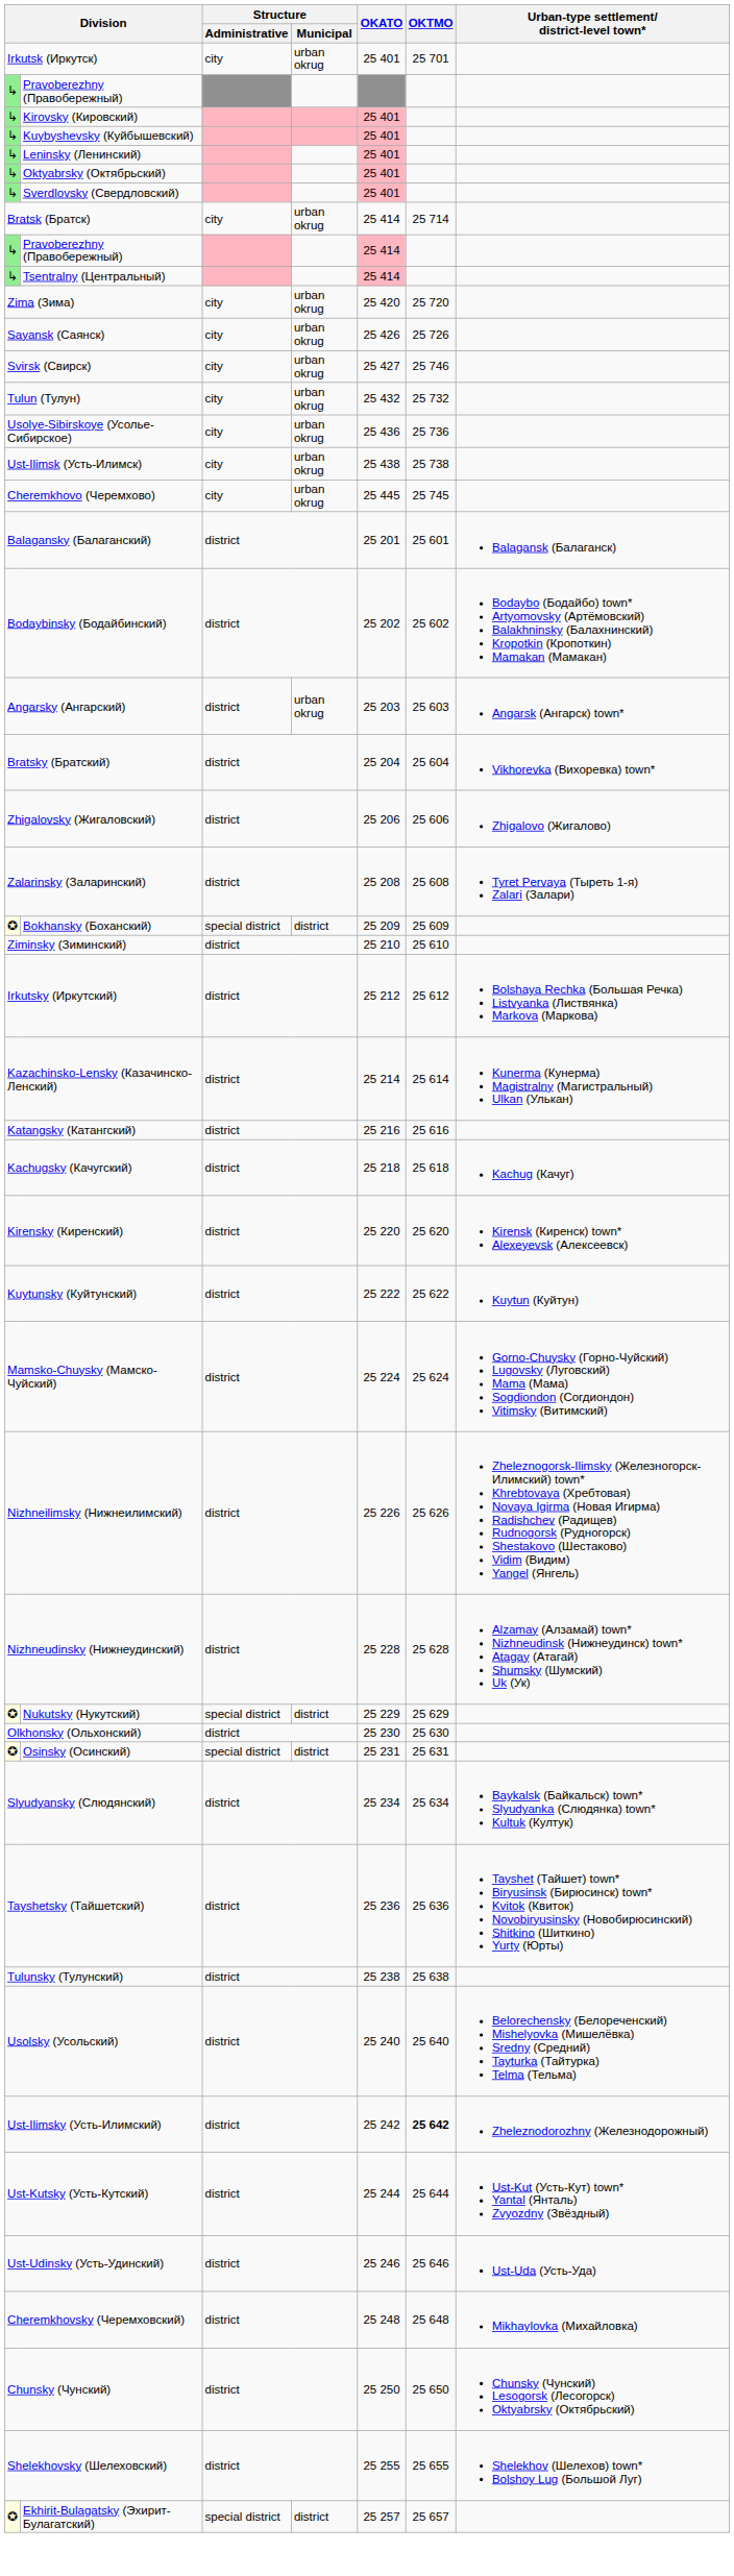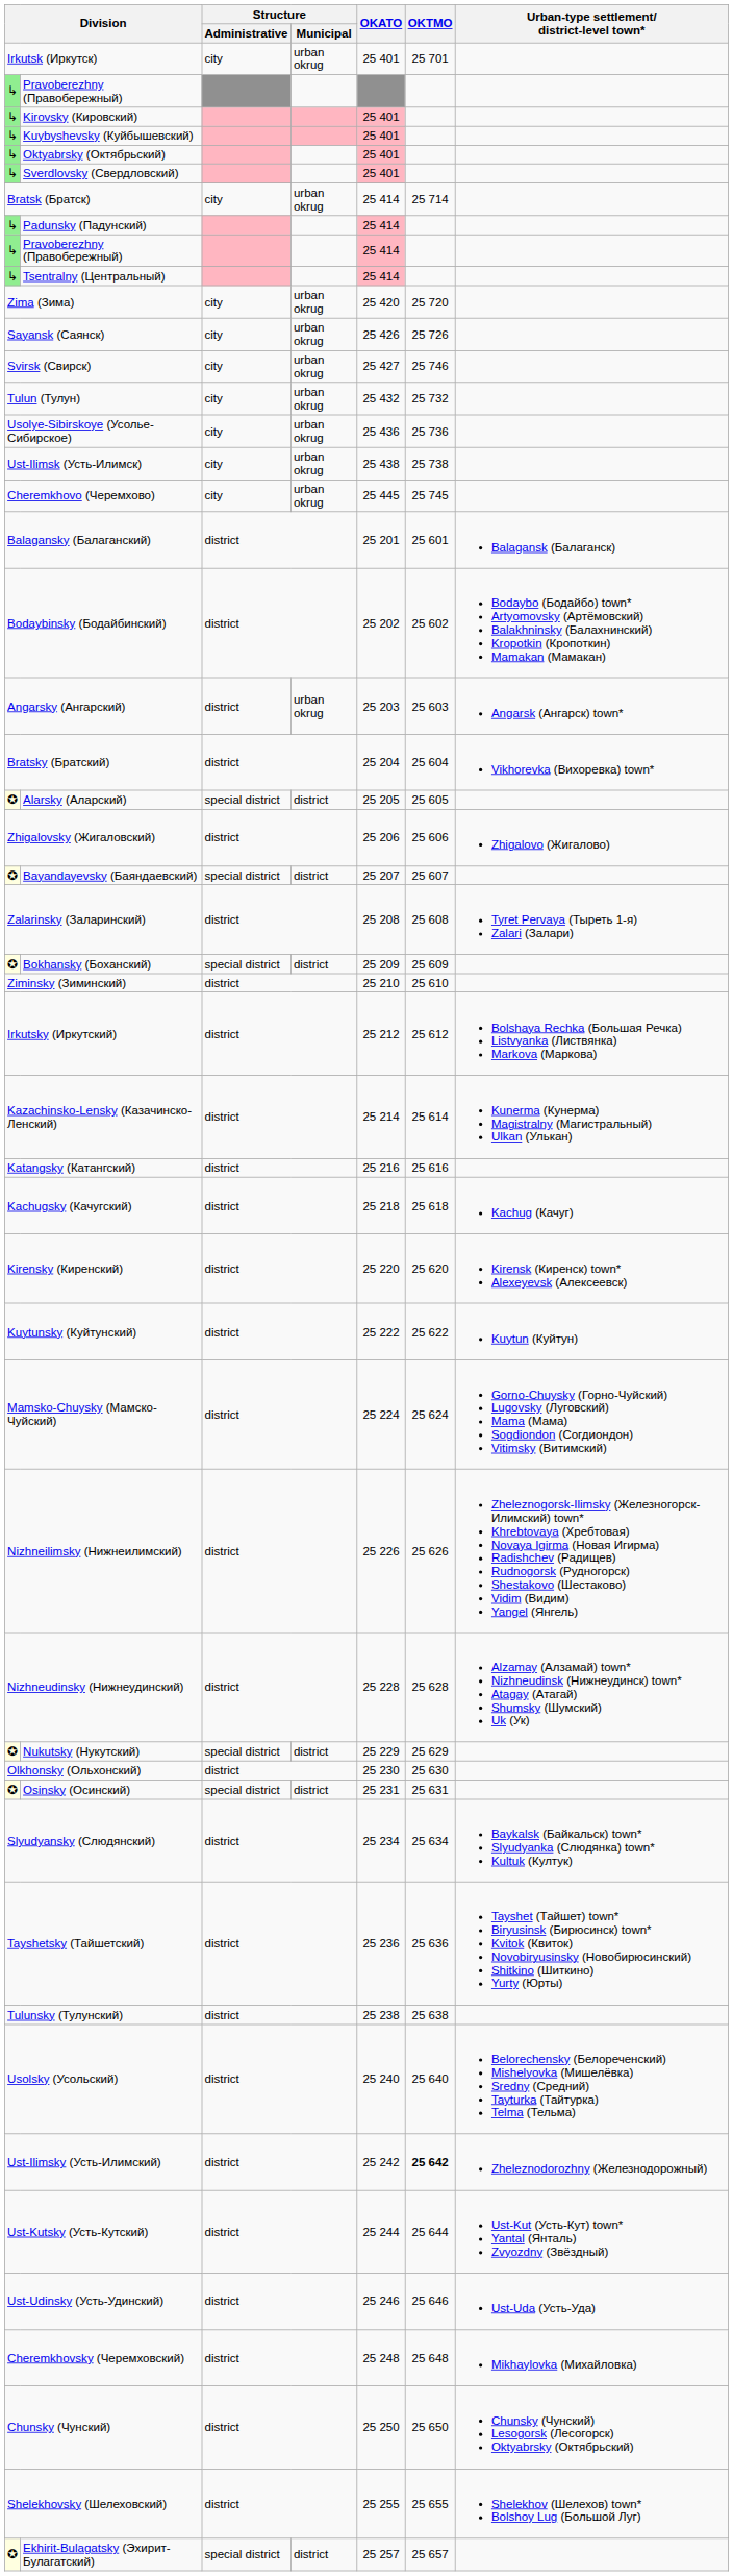 <table class="wikitable" style="padding: 24em 0; border: 1px #aaa solid; border-collapse: collapse; font-size: 90%;">
 <tr>
 <th colspan="2" rowspan="2">Division</th>
 <th colspan="2">Structure</th>
 <th rowspan="2"><a href='#'>OKATO</a></th>
 <th rowspan="2"><a href='#'>OKTMO</a></th>
 <th rowspan="2">Urban-type settlement/<br>district-level town*</th>
 </tr>
 <tr>
 <th>Administrative</th>
 <th>Municipal</th>
 </tr>
 <tr>
 <td colspan="2"><a href='#'>Irkutsk</a> (Иркутск)</td>
 <td>city</td>
 <td>urban okrug</td>
 <td align="center">25 401</td>
 <td align="center">25 701</td>
 <td></td>
 </tr>
 <tr>
 <td bgcolor="lightgreen">↳</td>
 <td><a href='#'>Pravoberezhny</a> (Правобережный)</td>
 <td bgcolor="#909090"></td>
 <td></td>
 <td bgcolor="#909090"></td>
 <td></td>
 <td></td>
 </tr>
 <tr>
 <td bgcolor="lightgreen">↳</td>
 <td><a href='#'>Kirovsky</a> (Кировский)</td>
 <td bgcolor="lightpink"></td>
 <td bgcolor="lightpink"></td>
 <td bgcolor="lightpink" align="center">25 401</td>
 <td></td>
 <td></td>
 </tr>
 <tr>
 <td bgcolor="lightgreen">↳</td>
 <td><a href='#'>Kuybyshevsky</a> (Куйбышевский)</td>
 <td bgcolor="lightpink"></td>
 <td bgcolor="lightpink"></td>
 <td bgcolor="lightpink" align="center">25 401</td>
 <td></td>
 <td></td>
 </tr>
 <tr>
 <td bgcolor="lightgreen">↳</td>
-<td><a href='#'>Leninsky</a> (Ленинский)</td>
-<td bgcolor="lightpink"></td>
-<td></td>
-<td bgcolor="lightpink" align="center">25 401</td>
-<td></td>
-<td></td>
-</tr>
-<tr>
-<td bgcolor="lightgreen">↳</td>
 <td><a href='#'>Oktyabrsky</a> (Октябрьский)</td>
 <td bgcolor="lightpink"></td>
 <td></td>
 <td bgcolor="lightpink" align="center">25 401</td>
 <td></td>
 <td></td>
 </tr>
 <tr>
 <td bgcolor="lightgreen">↳</td>
 <td><a href='#'>Sverdlovsky</a> (Свердловский)</td>
 <td bgcolor="lightpink"></td>
 <td></td>
 <td bgcolor="lightpink" align="center">25 401</td>
 <td></td>
 <td></td>
 </tr>
 <tr>
 <td colspan="2"><a href='#'>Bratsk</a> (Братск)</td>
 <td>city</td>
 <td>urban okrug</td>
 <td align="center">25 414</td>
 <td align="center">25 714</td>
+<td></td>
+</tr>
+<tr>
+<td bgcolor="lightgreen">↳</td>
+<td><a href='#'>Padunsky</a> (Падунский)</td>
+<td bgcolor="lightpink"></td>
+<td></td>
+<td bgcolor="lightpink" align="center">25 414</td>
+<td></td>
 <td></td>
 </tr>
 <tr>
 <td bgcolor="lightgreen">↳</td>
 <td><a href='#'>Pravoberezhny</a> (Правобережный)</td>
 <td bgcolor="lightpink"></td>
 <td></td>
 <td bgcolor="lightpink" align="center">25 414</td>
 <td></td>
 <td></td>
 </tr>
 <tr>
 <td bgcolor="lightgreen">↳</td>
 <td><a href='#'>Tsentralny</a> (Центральный)</td>
 <td bgcolor="lightpink"></td>
 <td></td>
 <td bgcolor="lightpink" align="center">25 414</td>
 <td></td>
 <td></td>
 </tr>
 <tr>
 <td colspan="2"><a href='#'>Zima</a> (Зима)</td>
 <td>city</td>
 <td>urban okrug</td>
 <td align="center">25 420</td>
 <td align="center">25 720</td>
 <td></td>
 </tr>
 <tr>
 <td colspan="2"><a href='#'>Sayansk</a> (Саянск)</td>
 <td>city</td>
 <td>urban okrug</td>
 <td align="center">25 426</td>
 <td align="center">25 726</td>
 <td></td>
 </tr>
 <tr>
 <td colspan="2"><a href='#'>Svirsk</a> (Свирск)</td>
 <td>city</td>
 <td>urban okrug</td>
 <td align="center">25 427</td>
 <td align="center">25 746</td>
 <td></td>
 </tr>
 <tr>
 <td colspan="2"><a href='#'>Tulun</a> (Тулун)</td>
 <td>city</td>
 <td>urban okrug</td>
 <td align="center">25 432</td>
 <td align="center">25 732</td>
 <td></td>
 </tr>
 <tr>
 <td colspan="2"><a href='#'>Usolye-Sibirskoye</a> (Усолье-Сибирское)</td>
 <td>city</td>
 <td>urban okrug</td>
 <td align="center">25 436</td>
 <td align="center">25 736</td>
 <td></td>
 </tr>
 <tr>
 <td colspan="2"><a href='#'>Ust-Ilimsk</a> (Усть-Илимск)</td>
 <td>city</td>
 <td>urban okrug</td>
 <td align="center">25 438</td>
 <td align="center">25 738</td>
 <td></td>
 </tr>
 <tr>
 <td colspan="2"><a href='#'>Cheremkhovo</a> (Черемхово)</td>
 <td>city</td>
 <td>urban okrug</td>
 <td align="center">25 445</td>
 <td align="center">25 745</td>
 <td></td>
 </tr>
 <tr>
 <td colspan="2"><a href='#'>Balagansky</a> (Балаганский)</td>
 <td colspan="2">district</td>
 <td align="center">25 201</td>
 <td align="center">25 601</td>
 <td><br><ul><li><a href='#'>Balagansk</a> (Балаганск)</li></ul></td>
 </tr>
 <tr>
 <td colspan="2"><a href='#'>Bodaybinsky</a> (Бодайбинский)</td>
 <td colspan="2">district</td>
 <td align="center">25 202</td>
 <td align="center">25 602</td>
 <td><br><ul><li><a href='#'>Bodaybo</a> (Бодайбо) town*</li><li><a href='#'>Artyomovsky</a> (Артёмовский)</li><li><a href='#'>Balakhninsky</a> (Балахнинский)</li><li><a href='#'>Kropotkin</a> (Кропоткин)</li><li><a href='#'>Mamakan</a> (Мамакан)</li></ul></td>
 </tr>
 <tr>
 <td colspan="2"><a href='#'>Angarsky</a> (Ангарский)</td>
 <td>district</td>
 <td>urban okrug</td>
 <td align="center">25 203</td>
 <td align="center">25 603</td>
 <td><br><ul><li><a href='#'>Angarsk</a> (Ангарск) town*</li></ul></td>
 </tr>
 <tr>
 <td colspan="2"><a href='#'>Bratsky</a> (Братский)</td>
 <td colspan="2">district</td>
 <td align="center">25 204</td>
 <td align="center">25 604</td>
 <td><br><ul><li><a href='#'>Vikhorevka</a> (Вихоревка) town*</li></ul></td>
 </tr>
 <tr>
+<td bgcolor="lightyellow">✪</td>
+<td><a href='#'>Alarsky</a> (Аларский)</td>
+<td>special district</td>
+<td>district</td>
+<td align="center">25 205</td>
+<td align="center">25 605</td>
+<td></td>
+</tr>
+<tr>
 <td colspan="2"><a href='#'>Zhigalovsky</a> (Жигаловский)</td>
 <td colspan="2">district</td>
 <td align="center">25 206</td>
 <td align="center">25 606</td>
 <td><br><ul><li><a href='#'>Zhigalovo</a> (Жигалово)</li></ul></td>
+</tr>
+<tr>
+<td bgcolor="lightyellow">✪</td>
+<td><a href='#'>Bayandayevsky</a> (Баяндаевский)</td>
+<td>special district</td>
+<td>district</td>
+<td align="center">25 207</td>
+<td align="center">25 607</td>
+<td></td>
 </tr>
 <tr>
 <td colspan="2"><a href='#'>Zalarinsky</a> (Заларинский)</td>
 <td colspan="2">district</td>
 <td align="center">25 208</td>
 <td align="center">25 608</td>
 <td><br><ul><li><a href='#'>Tyret Pervaya</a> (Тыреть 1-я)</li><li><a href='#'>Zalari</a> (Залари)</li></ul></td>
 </tr>
 <tr>
 <td bgcolor="lightyellow">✪</td>
 <td><a href='#'>Bokhansky</a> (Боханский)</td>
 <td>special district</td>
 <td>district</td>
 <td align="center">25 209</td>
 <td align="center">25 609</td>
 <td></td>
 </tr>
 <tr>
 <td colspan="2"><a href='#'>Ziminsky</a> (Зиминский)</td>
 <td colspan="2">district</td>
 <td align="center">25 210</td>
 <td align="center">25 610</td>
 <td></td>
 </tr>
 <tr>
 <td colspan="2"><a href='#'>Irkutsky</a> (Иркутский)</td>
 <td colspan="2">district</td>
 <td align="center">25 212</td>
 <td align="center">25 612</td>
 <td><br><ul><li><a href='#'>Bolshaya Rechka</a> (Большая Речка)</li><li><a href='#'>Listvyanka</a> (Листвянка)</li><li><a href='#'>Markova</a> (Маркова)</li></ul></td>
 </tr>
 <tr>
 <td colspan="2"><a href='#'>Kazachinsko-Lensky</a> (Казачинско-Ленский)</td>
 <td colspan="2">district</td>
 <td align="center">25 214</td>
 <td align="center">25 614</td>
 <td><br><ul><li><a href='#'>Kunerma</a> (Кунерма)</li><li><a href='#'>Magistralny</a> (Магистральный)</li><li><a href='#'>Ulkan</a> (Улькан)</li></ul></td>
 </tr>
 <tr>
 <td colspan="2"><a href='#'>Katangsky</a> (Катангский)</td>
 <td colspan="2">district</td>
 <td align="center">25 216</td>
 <td align="center">25 616</td>
 <td></td>
 </tr>
 <tr>
 <td colspan="2"><a href='#'>Kachugsky</a> (Качугский)</td>
 <td colspan="2">district</td>
 <td align="center">25 218</td>
 <td align="center">25 618</td>
 <td><br><ul><li><a href='#'>Kachug</a> (Качуг)</li></ul></td>
 </tr>
 <tr>
 <td colspan="2"><a href='#'>Kirensky</a> (Киренский)</td>
 <td colspan="2">district</td>
 <td align="center">25 220</td>
 <td align="center">25 620</td>
 <td><br><ul><li><a href='#'>Kirensk</a> (Киренск) town*</li><li><a href='#'>Alexeyevsk</a> (Алексеевск)</li></ul></td>
 </tr>
 <tr>
 <td colspan="2"><a href='#'>Kuytunsky</a> (Куйтунский)</td>
 <td colspan="2">district</td>
 <td align="center">25 222</td>
 <td align="center">25 622</td>
 <td><br><ul><li><a href='#'>Kuytun</a> (Куйтун)</li></ul></td>
 </tr>
 <tr>
 <td colspan="2"><a href='#'>Mamsko-Chuysky</a> (Мамско-Чуйский)</td>
 <td colspan="2">district</td>
 <td align="center">25 224</td>
 <td align="center">25 624</td>
 <td><br><ul><li><a href='#'>Gorno-Chuysky</a> (Горно-Чуйский)</li><li><a href='#'>Lugovsky</a> (Луговский)</li><li><a href='#'>Mama</a> (Мама)</li><li><a href='#'>Sogdiondon</a> (Согдиондон)</li><li><a href='#'>Vitimsky</a> (Витимский)</li></ul></td>
 </tr>
 <tr>
 <td colspan="2"><a href='#'>Nizhneilimsky</a> (Нижнеилимский)</td>
 <td colspan="2">district</td>
 <td align="center">25 226</td>
 <td align="center">25 626</td>
 <td><br><ul><li><a href='#'>Zheleznogorsk-Ilimsky</a> (Железногорск-Илимский) town*</li><li><a href='#'>Khrebtovaya</a> (Хребтовая)</li><li><a href='#'>Novaya Igirma</a> (Новая Игирма)</li><li><a href='#'>Radishchev</a> (Радищев)</li><li><a href='#'>Rudnogorsk</a> (Рудногорск)</li><li><a href='#'>Shestakovo</a> (Шестаково)</li><li><a href='#'>Vidim</a> (Видим)</li><li><a href='#'>Yangel</a> (Янгель)</li></ul></td>
 </tr>
 <tr>
 <td colspan="2"><a href='#'>Nizhneudinsky</a> (Нижнеудинский)</td>
 <td colspan="2">district</td>
 <td align="center">25 228</td>
 <td align="center">25 628</td>
 <td><br><ul><li><a href='#'>Alzamay</a> (Алзамай) town*</li><li><a href='#'>Nizhneudinsk</a> (Нижнеудинск) town*</li><li><a href='#'>Atagay</a> (Атагай)</li><li><a href='#'>Shumsky</a> (Шумский)</li><li><a href='#'>Uk</a> (Ук)</li></ul></td>
 </tr>
 <tr>
 <td bgcolor="lightyellow">✪</td>
 <td><a href='#'>Nukutsky</a> (Нукутский)</td>
 <td>special district</td>
 <td>district</td>
 <td align="center">25 229</td>
 <td align="center">25 629</td>
 <td></td>
 </tr>
 <tr>
 <td colspan="2"><a href='#'>Olkhonsky</a> (Ольхонский)</td>
 <td colspan="2">district</td>
 <td align="center">25 230</td>
 <td align="center">25 630</td>
 <td></td>
 </tr>
 <tr>
 <td bgcolor="lightyellow">✪</td>
 <td><a href='#'>Osinsky</a> (Осинский)</td>
 <td>special district</td>
 <td>district</td>
 <td align="center">25 231</td>
 <td align="center">25 631</td>
 <td></td>
 </tr>
 <tr>
 <td colspan="2"><a href='#'>Slyudyansky</a> (Слюдянский)</td>
 <td colspan="2">district</td>
 <td align="center">25 234</td>
 <td align="center">25 634</td>
 <td><br><ul><li><a href='#'>Baykalsk</a> (Байкальск) town*</li><li><a href='#'>Slyudyanka</a> (Слюдянка) town*</li><li><a href='#'>Kultuk</a> (Култук)</li></ul></td>
 </tr>
 <tr>
 <td colspan="2"><a href='#'>Tayshetsky</a> (Тайшетский)</td>
 <td colspan="2">district</td>
 <td align="center">25 236</td>
 <td align="center">25 636</td>
 <td><br><ul><li><a href='#'>Tayshet</a> (Тайшет) town*</li><li><a href='#'>Biryusinsk</a> (Бирюсинск) town*</li><li><a href='#'>Kvitok</a> (Квиток)</li><li><a href='#'>Novobiryusinsky</a> (Новобирюсинский)</li><li><a href='#'>Shitkino</a> (Шиткино)</li><li><a href='#'>Yurty</a> (Юрты)</li></ul></td>
 </tr>
 <tr>
 <td colspan="2"><a href='#'>Tulunsky</a> (Тулунский)</td>
 <td colspan="2">district</td>
 <td align="center">25 238</td>
 <td align="center">25 638</td>
 <td></td>
 </tr>
 <tr>
 <td colspan="2"><a href='#'>Usolsky</a> (Усольский)</td>
 <td colspan="2">district</td>
 <td align="center">25 240</td>
 <td align="center">25 640</td>
 <td><br><ul><li><a href='#'>Belorechensky</a> (Белореченский)</li><li><a href='#'>Mishelyovka</a> (Мишелёвка)</li><li><a href='#'>Sredny</a> (Средний)</li><li><a href='#'>Tayturka</a> (Тайтурка)</li><li><a href='#'>Telma</a> (Тельма)</li></ul></td>
 </tr>
 <tr>
 <td colspan="2"><a href='#'>Ust-Ilimsky</a> (Усть-Илимский)</td>
 <td colspan="2">district</td>
 <td align="center">25 242</td>
 <td align="center"><strong>25 642</strong></td>
 <td><br><ul><li><a href='#'>Zheleznodorozhny</a> (Железнодорожный)</li></ul></td>
 </tr>
 <tr>
 <td colspan="2"><a href='#'>Ust-Kutsky</a> (Усть-Кутский)</td>
 <td colspan="2">district</td>
 <td align="center">25 244</td>
 <td align="center">25 644</td>
 <td><br><ul><li><a href='#'>Ust-Kut</a> (Усть-Кут) town*</li><li><a href='#'>Yantal</a> (Янталь)</li><li><a href='#'>Zvyozdny</a> (Звёздный)</li></ul></td>
 </tr>
 <tr>
 <td colspan="2"><a href='#'>Ust-Udinsky</a> (Усть-Удинский)</td>
 <td colspan="2">district</td>
 <td align="center">25 246</td>
 <td align="center">25 646</td>
 <td><br><ul><li><a href='#'>Ust-Uda</a> (Усть-Уда)</li></ul></td>
 </tr>
 <tr>
 <td colspan="2"><a href='#'>Cheremkhovsky</a> (Черемховский)</td>
 <td colspan="2">district</td>
 <td align="center">25 248</td>
 <td align="center">25 648</td>
 <td><br><ul><li><a href='#'>Mikhaylovka</a> (Михайловка)</li></ul></td>
 </tr>
 <tr>
 <td colspan="2"><a href='#'>Chunsky</a> (Чунский)</td>
 <td colspan="2">district</td>
 <td align="center">25 250</td>
 <td align="center">25 650</td>
 <td><br><ul><li><a href='#'>Chunsky</a> (Чунский)</li><li><a href='#'>Lesogorsk</a> (Лесогорск)</li><li><a href='#'>Oktyabrsky</a> (Октябрьский)</li></ul></td>
 </tr>
 <tr>
 <td colspan="2"><a href='#'>Shelekhovsky</a> (Шелеховский)</td>
 <td colspan="2">district</td>
 <td align="center">25 255</td>
 <td align="center">25 655</td>
 <td><br><ul><li><a href='#'>Shelekhov</a> (Шелехов) town*</li><li><a href='#'>Bolshoy Lug</a> (Большой Луг)</li></ul></td>
 </tr>
 <tr>
 <td bgcolor="lightyellow">✪</td>
 <td><a href='#'>Ekhirit-Bulagatsky</a> (Эхирит-Булагатский)</td>
 <td>special district</td>
 <td>district</td>
 <td align="center">25 257</td>
 <td align="center">25 657</td>
 <td></td>
 </tr>
 </table>
